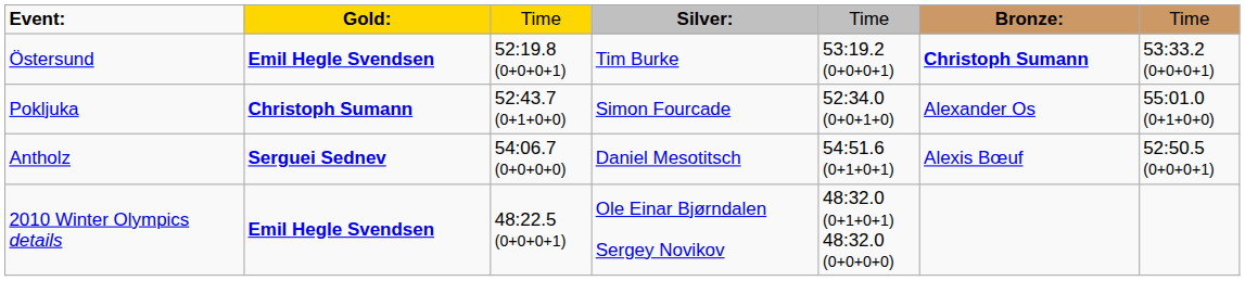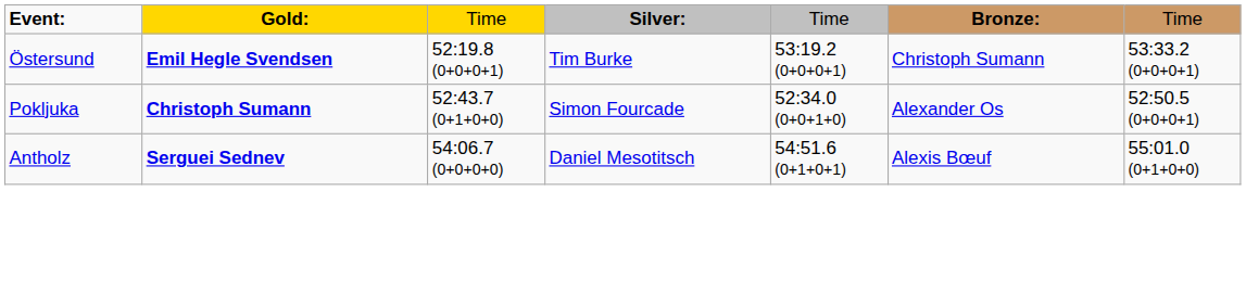 <table class="wikitable" width=85%>
 <tr>
 <td><strong>Event:</strong></td>
 <td style="text-align:center;background-color:gold;"><strong>Gold:</strong></td>
 <td style="text-align:center;background-color:gold;">Time</td>
 <td style="text-align:center;background-color:silver;"><strong>Silver:</strong></td>
 <td style="text-align:center;background-color:silver;">Time</td>
 <td style="text-align:center;background-color:#CC9966;"><strong>Bronze:</strong></td>
 <td style="text-align:center;background-color:#CC9966;">Time</td>
 </tr>
 <tr>
 <td><a href='#'>Östersund</a><br></td>
 <td><strong><a href='#'>Emil Hegle Svendsen</a></strong><br><small></small></td>
 <td>52:19.8<br><small>(0+0+0+1)</small></td>
 <td><a href='#'>Tim Burke</a><br><small></small></td>
 <td>53:19.2<br><small>(0+0+0+1)</small></td>
-<td><strong><a href='#'>Christoph Sumann</a><br><small></small></strong></td>
+<td><a href='#'>Christoph Sumann</a><br><small></small></td>
 <td>53:33.2<br><small>(0+0+0+1)</small></td>
 </tr>
 <tr>
 <td><a href='#'>Pokljuka</a><br></td>
 <td><strong><a href='#'>Christoph Sumann</a></strong><br><small></small></td>
 <td>52:43.7<br><small>(0+1+0+0)</small></td>
 <td><a href='#'>Simon Fourcade</a><br><small></small></td>
 <td>52:34.0<br><small>(0+0+1+0)</small></td>
 <td><a href='#'>Alexander Os</a><br><small></small></td>
-<td>55:01.0<br><small>(0+1+0+0)</small></td>
+<td>52:50.5<br><small>(0+0+0+1)</small></td>
 </tr>
 <tr>
 <td><a href='#'>Antholz</a><br></td>
 <td><strong><a href='#'>Serguei Sednev</a></strong><br><small></small></td>
 <td>54:06.7<br><small>(0+0+0+0)</small></td>
 <td><a href='#'>Daniel Mesotitsch</a><br><small></small></td>
 <td>54:51.6<br><small>(0+1+0+1)</small></td>
 <td><a href='#'>Alexis Bœuf</a><br><small></small></td>
-<td>52:50.5<br><small>(0+0+0+1)</small></td>
-</tr>
-<tr>
-<td><a href='#'>2010 Winter Olympics</a><br><em><a href='#'>details</a></em></td>
-<td><strong><a href='#'>Emil Hegle Svendsen</a></strong><br><small></small></td>
-<td>48:22.5<br><small>(0+0+0+1)</small></td>
-<td><a href='#'>Ole Einar Bjørndalen</a><br><small></small><br><a href='#'>Sergey Novikov</a><br><small></small></td>
-<td>48:32.0<br><small>(0+1+0+1)</small><br>48:32.0<br><small>(0+0+0+0)</small></td>
-<td><br><small></small></td>
-<td><br><small></small></td>
+<td>55:01.0<br><small>(0+1+0+0)</small></td>
 </tr>
 </table>
